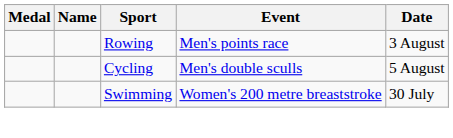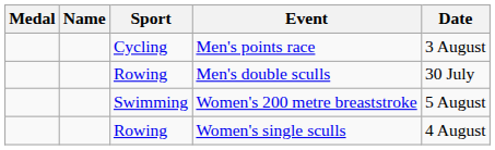 <table class="wikitable sortable" style="font-size:90%">
 <tr>
 <th>Medal</th>
 <th>Name</th>
 <th>Sport</th>
 <th>Event</th>
 <th>Date</th>
 </tr>
 <tr>
 <td></td>
 <td></td>
-<td><a href='#'>Rowing</a></td>
+<td><a href='#'>Cycling</a></td>
 <td><a href='#'>Men's points race</a></td>
 <td>3 August</td>
 </tr>
 <tr>
 <td></td>
 <td><br></td>
-<td><a href='#'>Cycling</a></td>
+<td><a href='#'>Rowing</a></td>
 <td><a href='#'>Men's double sculls</a></td>
-<td>5 August</td>
+<td>30 July</td>
 </tr>
 <tr>
 <td></td>
 <td></td>
 <td><a href='#'>Swimming</a></td>
 <td><a href='#'>Women's 200 metre breaststroke</a></td>
-<td>30 July</td>
+<td>5 August</td>
+</tr>
+<tr>
+<td></td>
+<td></td>
+<td><a href='#'>Rowing</a></td>
+<td><a href='#'>Women's single sculls</a></td>
+<td>4 August</td>
 </tr>
 </table>
